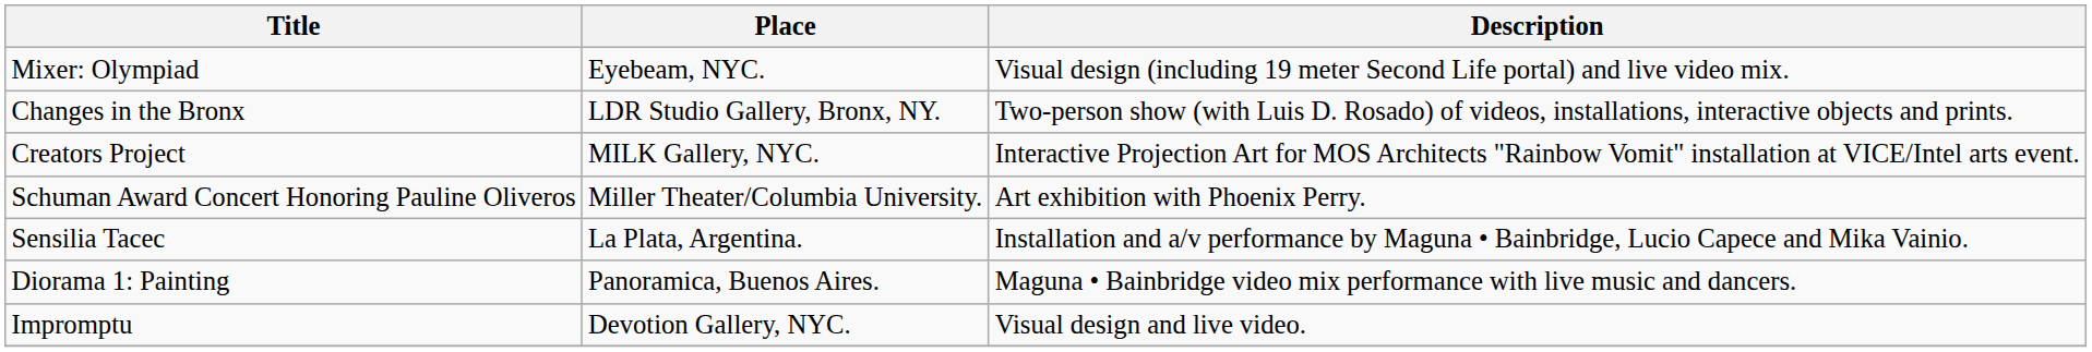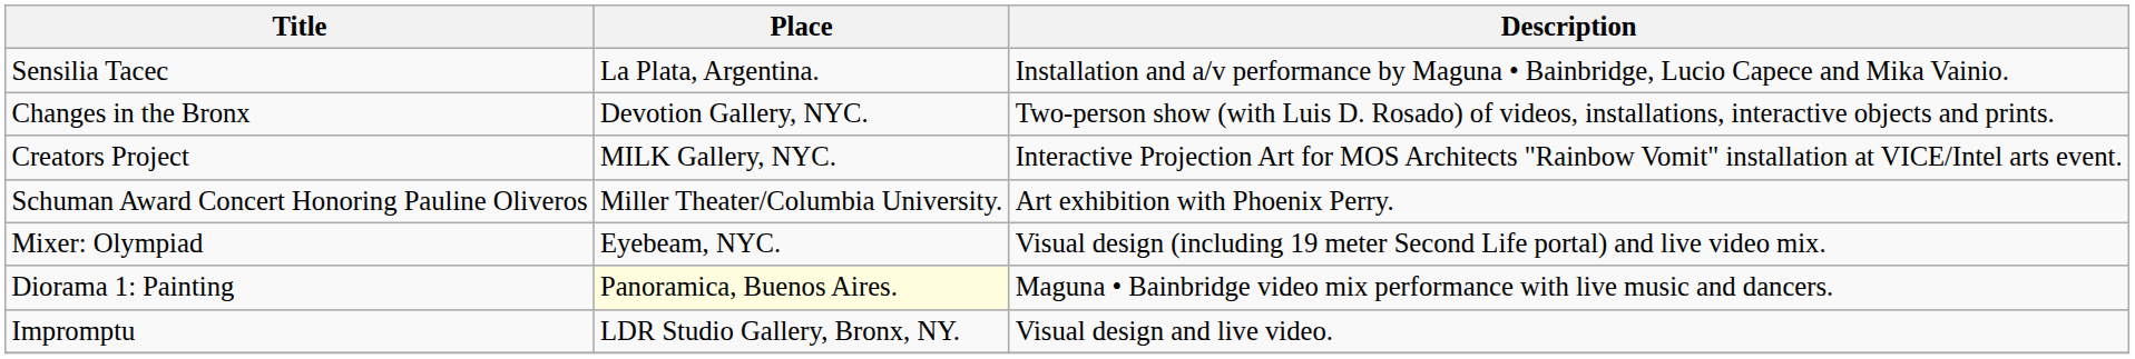 <table class="wikitable">
 <tr>
 <th>Title</th>
 <th>Place</th>
 <th>Description</th>
 </tr>
 <tr>
-<td>Mixer: Olympiad</td>
-<td>Eyebeam, NYC.</td>
-<td>Visual design (including 19 meter Second Life portal) and live video mix.</td>
+<td>Sensilia Tacec</td>
+<td>La Plata, Argentina.</td>
+<td>Installation and a/v performance by Maguna • Bainbridge, Lucio Capece and Mika Vainio.</td>
 </tr>
 <tr>
 <td>Changes in the Bronx</td>
-<td>LDR Studio Gallery, Bronx, NY.</td>
+<td>Devotion Gallery, NYC.</td>
 <td>Two-person show (with Luis D. Rosado) of videos, installations, interactive objects and prints.</td>
 </tr>
 <tr>
 <td>Creators Project</td>
 <td>MILK Gallery, NYC.</td>
 <td>Interactive Projection Art for MOS Architects "Rainbow Vomit" installation at VICE/Intel arts event.</td>
 </tr>
 <tr>
 <td>Schuman Award Concert Honoring Pauline Oliveros</td>
 <td>Miller Theater/Columbia University.</td>
 <td>Art exhibition with Phoenix Perry.</td>
 </tr>
 <tr>
-<td>Sensilia Tacec</td>
-<td>La Plata, Argentina.</td>
-<td>Installation and a/v performance by Maguna • Bainbridge, Lucio Capece and Mika Vainio.</td>
+<td>Mixer: Olympiad</td>
+<td>Eyebeam, NYC.</td>
+<td>Visual design (including 19 meter Second Life portal) and live video mix.</td>
 </tr>
 <tr>
 <td>Diorama 1: Painting</td>
-<td>Panoramica, Buenos Aires.</td>
+<td style="background: lightyellow;">Panoramica, Buenos Aires.</td>
 <td>Maguna • Bainbridge video mix performance with live music and dancers.</td>
 </tr>
 <tr>
 <td>Impromptu</td>
-<td>Devotion Gallery, NYC.</td>
+<td>LDR Studio Gallery, Bronx, NY.</td>
 <td>Visual design and live video.</td>
 </tr>
 <tr>
 </tr>
 </table>
